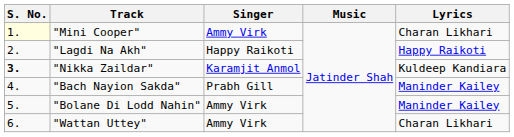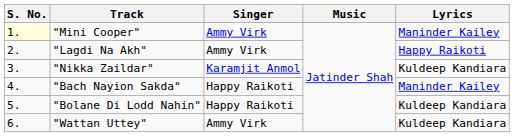 <table class="wikitable">
 <tr>
 <th>S. No.</th>
 <th>Track</th>
 <th>Singer</th>
 <th>Music</th>
 <th>Lyrics</th>
 </tr>
 <tr>
 <td style="background: lightyellow;">1.</td>
 <td>"Mini Cooper"</td>
 <td><a href='#'>Ammy Virk</a></td>
 <td rowspan="6"><a href='#'>Jatinder Shah</a></td>
-<td>Charan Likhari</td>
+<td><a href='#'>Maninder Kailey</a></td>
 </tr>
 <tr>
 <td>2.</td>
 <td>"Lagdi Na Akh"</td>
-<td>Happy Raikoti</td>
+<td>Ammy Virk</td>
 <td><a href='#'>Happy Raikoti</a></td>
 </tr>
 <tr>
-<td><strong>3.</strong></td>
+<td>3.</td>
 <td>"Nikka Zaildar"</td>
 <td><a href='#'>Karamjit Anmol</a></td>
 <td>Kuldeep Kandiara</td>
 </tr>
 <tr>
 <td>4.</td>
 <td>"Bach Nayion Sakda"</td>
-<td>Prabh Gill</td>
+<td>Happy Raikoti</td>
 <td><a href='#'>Maninder Kailey</a></td>
 </tr>
 <tr>
 <td>5.</td>
 <td>"Bolane Di Lodd Nahin"</td>
-<td>Ammy Virk</td>
-<td><a href='#'>Maninder Kailey</a></td>
+<td>Happy Raikoti</td>
+<td>Kuldeep Kandiara</td>
 </tr>
 <tr>
 <td>6.</td>
 <td>"Wattan Uttey"</td>
 <td>Ammy Virk</td>
-<td>Charan Likhari</td>
+<td>Kuldeep Kandiara</td>
 </tr>
 </table>
